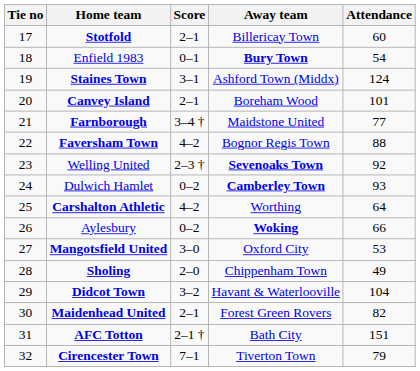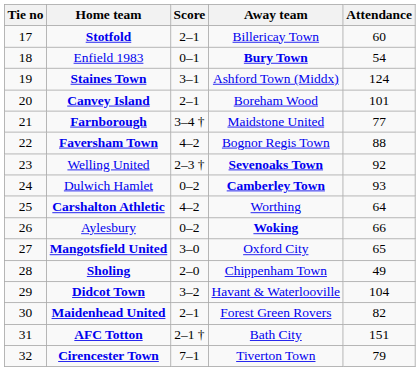 <table class="wikitable" style="text-align:center">
 <tr>
 <th>Tie no</th>
 <th>Home team</th>
 <th>Score</th>
 <th>Away team</th>
 <th>Attendance</th>
 </tr>
 <tr>
 <td>17</td>
 <td><strong><a href='#'>Stotfold</a></strong></td>
 <td>2–1</td>
 <td><a href='#'>Billericay Town</a></td>
 <td>60</td>
 </tr>
 <tr>
 <td>18</td>
 <td><a href='#'>Enfield 1983</a></td>
 <td>0–1</td>
 <td><strong><a href='#'>Bury Town</a></strong></td>
 <td>54</td>
 </tr>
 <tr>
 <td>19</td>
 <td><strong><a href='#'>Staines Town</a></strong></td>
 <td>3–1</td>
 <td><a href='#'>Ashford Town (Middx)</a></td>
 <td>124</td>
 </tr>
 <tr>
 <td>20</td>
 <td><strong><a href='#'>Canvey Island</a></strong></td>
 <td>2–1</td>
 <td><a href='#'>Boreham Wood</a></td>
 <td>101</td>
 </tr>
 <tr>
 <td>21</td>
 <td><strong><a href='#'>Farnborough</a></strong></td>
 <td>3–4 †</td>
 <td><a href='#'>Maidstone United</a></td>
 <td>77</td>
 </tr>
 <tr>
 <td>22</td>
 <td><strong><a href='#'>Faversham Town</a></strong></td>
 <td>4–2</td>
 <td><a href='#'>Bognor Regis Town</a></td>
 <td>88</td>
 </tr>
 <tr>
 <td>23</td>
 <td><a href='#'>Welling United</a></td>
 <td>2–3 †</td>
 <td><strong><a href='#'>Sevenoaks Town</a></strong></td>
 <td>92</td>
 </tr>
 <tr>
 <td>24</td>
 <td><a href='#'>Dulwich Hamlet</a></td>
 <td>0–2</td>
 <td><strong><a href='#'>Camberley Town</a></strong></td>
 <td>93</td>
 </tr>
 <tr>
 <td>25</td>
 <td><strong><a href='#'>Carshalton Athletic</a></strong></td>
 <td>4–2</td>
 <td><a href='#'>Worthing</a></td>
 <td>64</td>
 </tr>
 <tr>
 <td>26</td>
 <td><a href='#'>Aylesbury</a></td>
 <td>0–2</td>
 <td><strong><a href='#'>Woking</a></strong></td>
 <td>66</td>
 </tr>
 <tr>
 <td>27</td>
 <td><strong><a href='#'>Mangotsfield United</a></strong></td>
 <td>3–0</td>
 <td><a href='#'>Oxford City</a></td>
-<td>53</td>
+<td>65</td>
 </tr>
 <tr>
 <td>28</td>
 <td><strong><a href='#'>Sholing</a></strong></td>
 <td>2–0</td>
 <td><a href='#'>Chippenham Town</a></td>
 <td>49</td>
 </tr>
 <tr>
 <td>29</td>
 <td><strong><a href='#'>Didcot Town</a></strong></td>
 <td>3–2</td>
 <td><a href='#'>Havant & Waterlooville</a></td>
 <td>104</td>
 </tr>
 <tr>
 <td>30</td>
 <td><strong><a href='#'>Maidenhead United</a></strong></td>
 <td>2–1</td>
 <td><a href='#'>Forest Green Rovers</a></td>
 <td>82</td>
 </tr>
 <tr>
 <td>31</td>
 <td><strong><a href='#'>AFC Totton</a></strong></td>
 <td>2–1 †</td>
 <td><a href='#'>Bath City</a></td>
 <td>151</td>
 </tr>
 <tr>
 <td>32</td>
 <td><strong><a href='#'>Cirencester Town</a></strong></td>
 <td>7–1</td>
 <td><a href='#'>Tiverton Town</a></td>
 <td>79</td>
 </tr>
 </table>
